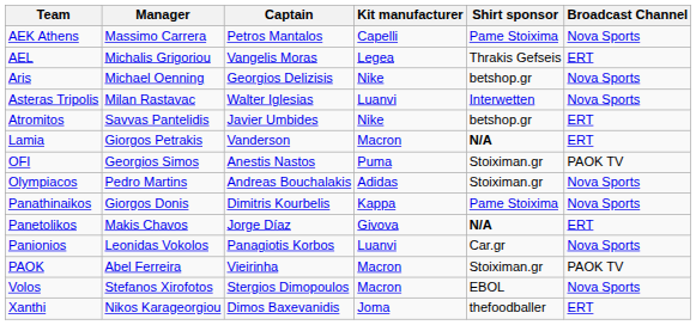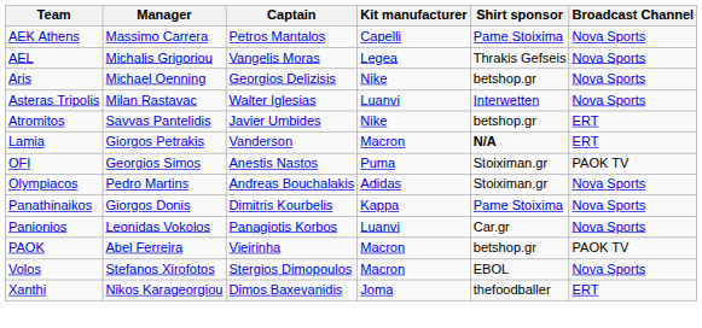 <table class="wikitable sortable">
 <tr>
 <th>Team</th>
 <th>Manager</th>
 <th>Captain</th>
 <th>Kit manufacturer</th>
 <th>Shirt sponsor</th>
 <th>Broadcast Channel</th>
 </tr>
 <tr>
 <td><a href='#'>AEK Athens</a></td>
 <td> <a href='#'>Massimo Carrera</a></td>
 <td> <a href='#'>Petros Mantalos</a></td>
 <td><a href='#'>Capelli</a></td>
 <td><a href='#'>Pame Stoixima</a></td>
 <td><a href='#'>Nova Sports</a></td>
 </tr>
 <tr>
 <td><a href='#'>AEL</a></td>
 <td> <a href='#'>Michalis Grigoriou</a></td>
 <td> <a href='#'>Vangelis Moras</a></td>
 <td><a href='#'>Legea</a></td>
 <td>Thrakis Gefseis</td>
-<td><a href='#'>ERT</a></td>
+<td><a href='#'>Nova Sports</a></td>
 </tr>
 <tr>
 <td><a href='#'>Aris</a></td>
 <td> <a href='#'>Michael Oenning</a></td>
 <td> <a href='#'>Georgios Delizisis</a></td>
 <td><a href='#'>Nike</a></td>
 <td>betshop.gr</td>
 <td><a href='#'>Nova Sports</a></td>
 </tr>
 <tr>
 <td><a href='#'>Asteras Tripolis</a></td>
 <td> <a href='#'>Milan Rastavac</a></td>
 <td> <a href='#'>Walter Iglesias</a></td>
 <td><a href='#'>Luanvi</a></td>
 <td><a href='#'>Interwetten</a></td>
 <td><a href='#'>Nova Sports</a></td>
 </tr>
 <tr>
 <td><a href='#'>Atromitos</a></td>
 <td> <a href='#'>Savvas Pantelidis</a></td>
 <td> <a href='#'>Javier Umbides</a></td>
 <td><a href='#'>Nike</a></td>
 <td>betshop.gr</td>
 <td><a href='#'>ERT</a></td>
 </tr>
 <tr>
 <td><a href='#'>Lamia</a></td>
 <td> <a href='#'>Giorgos Petrakis</a></td>
 <td> <a href='#'>Vanderson</a></td>
 <td><a href='#'>Macron</a></td>
 <td><strong>N/A</strong></td>
 <td><a href='#'>ERT</a></td>
 </tr>
 <tr>
 <td><a href='#'>OFI</a></td>
 <td> <a href='#'>Georgios Simos</a></td>
 <td> <a href='#'>Anestis Nastos</a></td>
 <td><a href='#'>Puma</a></td>
 <td>Stoiximan.gr</td>
 <td>PAOK TV</td>
 </tr>
 <tr>
 <td><a href='#'>Olympiacos</a></td>
 <td> <a href='#'>Pedro Martins</a></td>
 <td> <a href='#'>Andreas Bouchalakis</a></td>
 <td><a href='#'>Adidas</a></td>
 <td>Stoiximan.gr</td>
 <td><a href='#'>Nova Sports</a></td>
 </tr>
 <tr>
 <td><a href='#'>Panathinaikos</a></td>
 <td> <a href='#'>Giorgos Donis</a></td>
 <td> <a href='#'>Dimitris Kourbelis</a></td>
 <td><a href='#'>Kappa</a></td>
 <td><a href='#'>Pame Stoixima</a></td>
 <td><a href='#'>Nova Sports</a></td>
 </tr>
 <tr>
-<td><a href='#'>Panetolikos</a></td>
-<td> <a href='#'>Makis Chavos</a></td>
-<td> <a href='#'>Jorge Díaz</a></td>
-<td><a href='#'>Givova</a></td>
-<td><strong>N/A</strong></td>
-<td><a href='#'>ERT</a></td>
-</tr>
-<tr>
 <td><a href='#'>Panionios</a></td>
 <td> <a href='#'>Leonidas Vokolos</a></td>
 <td> <a href='#'>Panagiotis Korbos</a></td>
 <td><a href='#'>Luanvi</a></td>
 <td>Car.gr</td>
 <td><a href='#'>Nova Sports</a></td>
 </tr>
 <tr>
 <td><a href='#'>PAOK</a></td>
 <td> <a href='#'>Abel Ferreira</a></td>
 <td> <a href='#'>Vieirinha</a></td>
 <td><a href='#'>Macron</a></td>
-<td>Stoiximan.gr</td>
+<td>betshop.gr</td>
 <td>PAOK TV</td>
 </tr>
 <tr>
 <td><a href='#'>Volos</a></td>
 <td> <a href='#'>Stefanos Xirofotos</a></td>
 <td> <a href='#'>Stergios Dimopoulos</a></td>
 <td><a href='#'>Macron</a></td>
 <td>EBOL</td>
 <td><a href='#'>Nova Sports</a></td>
 </tr>
 <tr>
 <td><a href='#'>Xanthi</a></td>
 <td> <a href='#'>Nikos Karageorgiou</a></td>
 <td> <a href='#'>Dimos Baxevanidis</a></td>
 <td><a href='#'>Joma</a></td>
 <td>thefoodballer</td>
 <td><a href='#'>ERT</a></td>
 </tr>
 </table>
